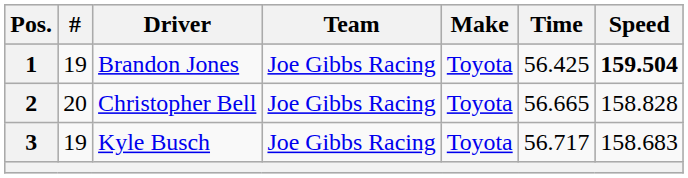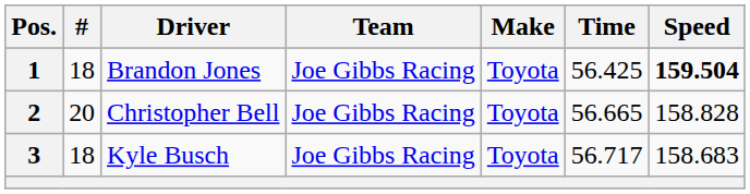 <table class="wikitable" style="font-size:95%">
 <tr>
 <th>Pos.</th>
 <th>#</th>
 <th>Driver</th>
 <th>Team</th>
 <th>Make</th>
 <th>Time</th>
 <th>Speed</th>
 </tr>
 <tr>
 <th>1</th>
-<td>19</td>
+<td>18</td>
 <td><a href='#'>Brandon Jones</a></td>
 <td><a href='#'>Joe Gibbs Racing</a></td>
 <td><a href='#'>Toyota</a></td>
 <td>56.425</td>
 <td><strong>159.504</strong></td>
 </tr>
 <tr>
 <th>2</th>
 <td>20</td>
 <td><a href='#'>Christopher Bell</a></td>
 <td><a href='#'>Joe Gibbs Racing</a></td>
 <td><a href='#'>Toyota</a></td>
 <td>56.665</td>
 <td>158.828</td>
 </tr>
 <tr>
 <th>3</th>
-<td>19</td>
+<td>18</td>
 <td><a href='#'>Kyle Busch</a></td>
 <td><a href='#'>Joe Gibbs Racing</a></td>
 <td><a href='#'>Toyota</a></td>
 <td>56.717</td>
 <td>158.683</td>
 </tr>
 <tr>
 <th colspan="7"></th>
 </tr>
 </table>
